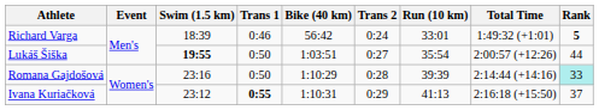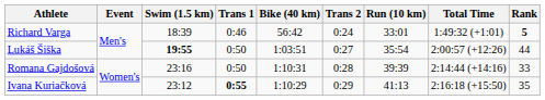 <table class="wikitable" style="font-size:90%">
 <tr>
 <th>Athlete</th>
 <th>Event</th>
 <th>Swim (1.5 km)</th>
 <th>Trans 1</th>
 <th>Bike (40 km)</th>
 <th>Trans 2</th>
 <th>Run (10 km)</th>
 <th>Total Time</th>
 <th>Rank</th>
 </tr>
 <tr align=center>
 <td align=left><a href='#'>Richard Varga</a></td>
 <td align=left rowspan=2><a href='#'>Men's</a></td>
 <td>18:39</td>
 <td>0:46</td>
 <td>56:42</td>
 <td>0:24</td>
 <td>33:01</td>
 <td>1:49:32 (+1:01)</td>
 <td><strong>5</strong></td>
 </tr>
 <tr align=center>
 <td align=left><a href='#'>Lukáš Šiška</a></td>
 <td><strong>19:55</strong></td>
 <td>0:50</td>
 <td>1:03:51</td>
 <td>0:27</td>
 <td>35:54</td>
 <td>2:00:57 (+12:26)</td>
 <td>44</td>
 </tr>
 <tr align=center>
 <td align=left><a href='#'>Romana Gajdošová</a></td>
 <td align=left rowspan=2><a href='#'>Women's</a></td>
 <td>23:16</td>
 <td>0:50</td>
-<td>1:10:29</td>
+<td>1:10:31</td>
 <td>0:28</td>
 <td>39:39</td>
 <td>2:14:44 (+14:16)</td>
-<td style="background: paleturquoise;">33</td>
+<td>33</td>
 </tr>
 <tr align=center>
 <td align=left><a href='#'>Ivana Kuriačková</a></td>
 <td>23:12</td>
 <td><strong>0:55</strong></td>
-<td>1:10:31</td>
+<td>1:10:29</td>
 <td>0:29</td>
 <td>41:13</td>
 <td>2:16:18 (+15:50)</td>
-<td>37</td>
+<td>35</td>
 </tr>
 </table>
